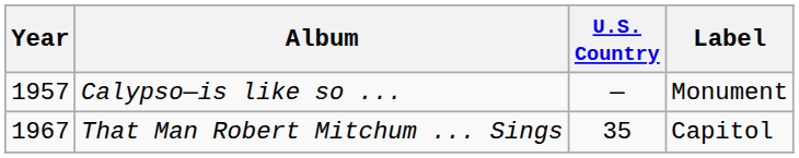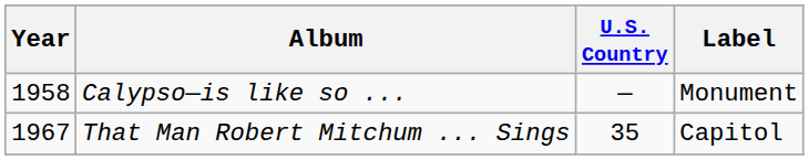 <table class="wikitable"   Mitchum's very first recordings were songs from RKO's  RACHEL AND THE STRANGER, released as an album of 78 rpms on the Decca label in 1948.>
 <tr>
 <th>Year</th>
 <th>Album</th>
 <th width="45"><small><a href='#'>U.S. Country</a></small></th>
 <th>Label</th>
 </tr>
 <tr>
-<td>1957</td>
+<td>1958</td>
 <td><em>Calypso—is like so ...</em></td>
 <td align="center">—</td>
 <td>Monument</td>
 </tr>
 <tr>
 <td>1967</td>
 <td><em>That Man Robert Mitchum ... Sings</em></td>
 <td align="center">35</td>
 <td>Capitol</td>
 </tr>
 </table>
